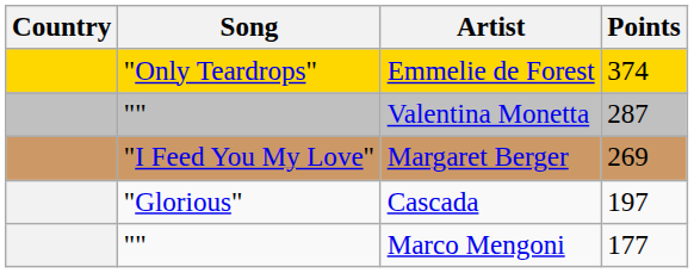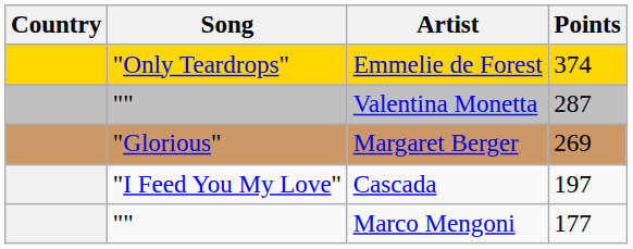 <table class="wikitable plainrowheaders">
 <tr>
 <th scope="col">Country</th>
 <th scope="col">Song</th>
 <th scope="col">Artist</th>
 <th scope="col">Points</th>
 </tr>
 <tr style="background:gold;">
 <th scope="row" style="background:gold;"></th>
 <td>"<a href='#'>Only Teardrops</a>"</td>
 <td><a href='#'>Emmelie de Forest</a></td>
 <td>374</td>
 </tr>
 <tr style="background:silver;">
 <th scope="row" style="background:silver;"></th>
 <td>""</td>
 <td><a href='#'>Valentina Monetta</a></td>
 <td>287</td>
 </tr>
 <tr style="background:#CC9966;">
 <th scope="row" style="background:#CC9966;"></th>
-<td>"<a href='#'>I Feed You My Love</a>"</td>
+<td>"<a href='#'>Glorious</a>"</td>
 <td><a href='#'>Margaret Berger</a></td>
 <td>269</td>
 </tr>
 <tr>
 <th scope="row"></th>
-<td>"<a href='#'>Glorious</a>"</td>
+<td>"<a href='#'>I Feed You My Love</a>"</td>
 <td><a href='#'>Cascada</a></td>
 <td>197</td>
 </tr>
 <tr>
 <th scope="row"></th>
 <td>""</td>
 <td><a href='#'>Marco Mengoni</a></td>
 <td>177</td>
 </tr>
 </table>
